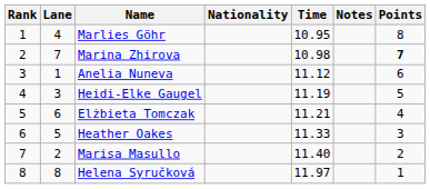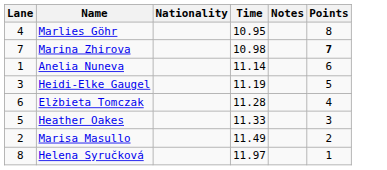 <table class="wikitable sortable" style="text-align:center">
 <tr>
-<th>Rank</th>
 <th>Lane</th>
 <th>Name</th>
 <th>Nationality</th>
 <th>Time</th>
 <th>Notes</th>
 <th>Points</th>
 </tr>
 <tr>
-<td>1</td>
 <td>4</td>
 <td align=left><a href='#'>Marlies Göhr</a></td>
 <td align=left></td>
 <td>10.95</td>
 <td></td>
 <td>8</td>
 </tr>
 <tr>
-<td>2</td>
 <td>7</td>
 <td align=left><a href='#'>Marina Zhirova</a></td>
 <td align=left></td>
 <td>10.98</td>
 <td></td>
 <td><strong>7</strong></td>
 </tr>
 <tr>
-<td>3</td>
 <td>1</td>
 <td align=left><a href='#'>Anelia Nuneva</a></td>
 <td align=left></td>
-<td>11.12</td>
+<td>11.14</td>
 <td></td>
 <td>6</td>
 </tr>
 <tr>
-<td>4</td>
 <td>3</td>
 <td align=left><a href='#'>Heidi-Elke Gaugel</a></td>
 <td align=left></td>
 <td>11.19</td>
 <td></td>
 <td>5</td>
 </tr>
 <tr>
-<td>5</td>
 <td>6</td>
 <td align=left><a href='#'>Elżbieta Tomczak</a></td>
 <td align=left></td>
-<td>11.21</td>
+<td>11.28</td>
 <td></td>
 <td>4</td>
 </tr>
 <tr>
-<td>6</td>
 <td>5</td>
 <td align=left><a href='#'>Heather Oakes</a></td>
 <td align=left></td>
 <td>11.33</td>
 <td></td>
 <td>3</td>
 </tr>
 <tr>
-<td>7</td>
 <td>2</td>
 <td align=left><a href='#'>Marisa Masullo</a></td>
 <td align=left></td>
-<td>11.40</td>
+<td>11.49</td>
 <td></td>
 <td>2</td>
 </tr>
 <tr>
-<td>8</td>
 <td>8</td>
 <td align=left><a href='#'>Helena Syručková</a></td>
 <td align=left></td>
 <td>11.97</td>
 <td></td>
 <td>1</td>
 </tr>
 </table>
